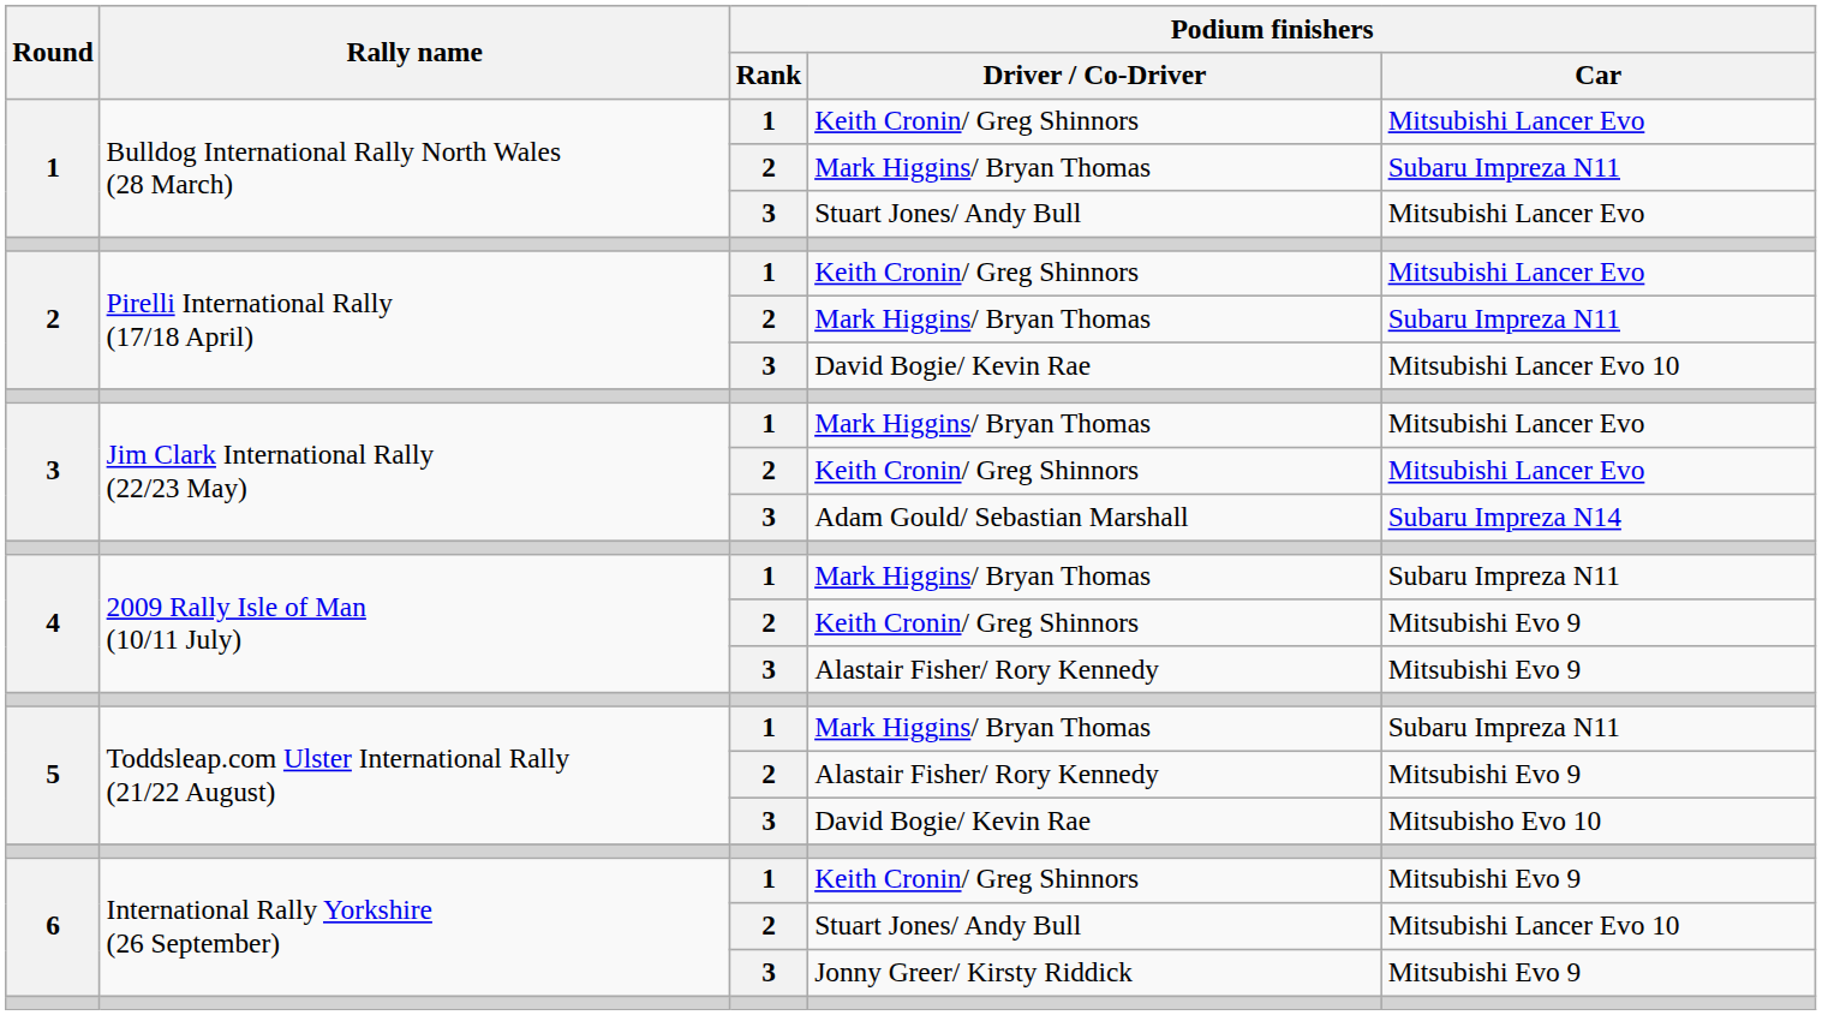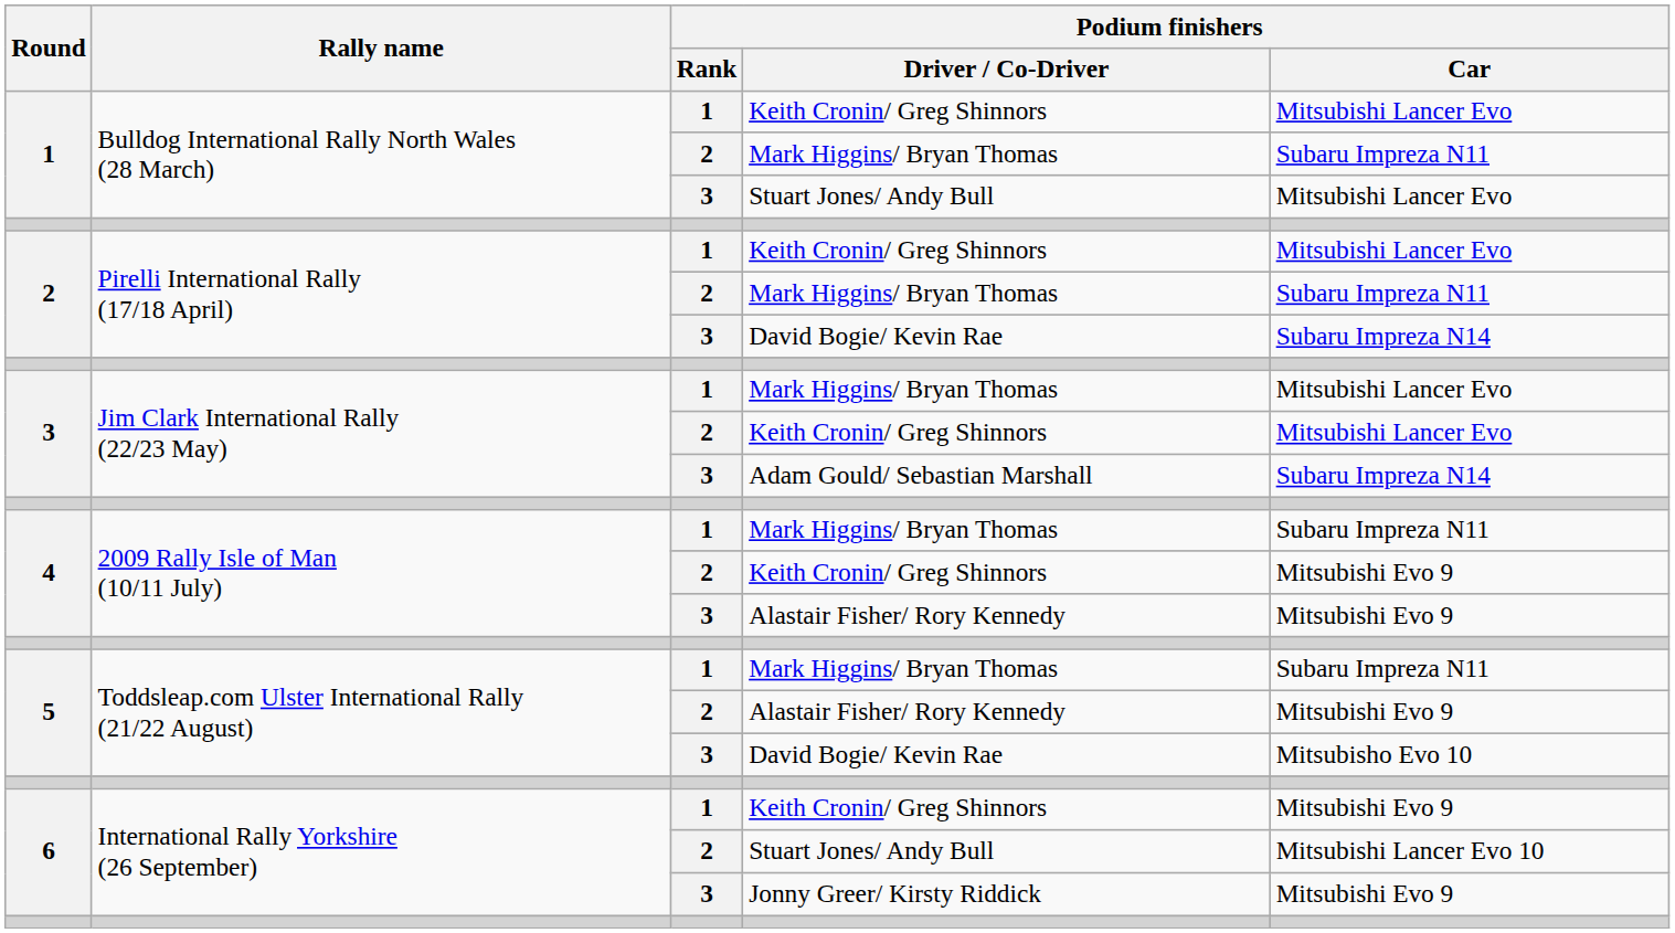 <table class="wikitable" style="font-size:90%;">
 <tr>
 <th rowspan=2>Round</th>
 <th style="width:22em" rowspan=2>Rally name</th>
 <th colspan=3>Podium finishers</th>
 </tr>
 <tr>
 <th>Rank</th>
 <th style="width:20em">Driver / Co-Driver</th>
 <th style="width:15em">Car</th>
 </tr>
 <tr>
 <th rowspan=3>1</th>
 <td rowspan=3>Bulldog International Rally North Wales<br>(28 March)</td>
 <th>1</th>
 <td> <a href='#'>Keith Cronin</a>/ Greg Shinnors</td>
 <td><a href='#'>Mitsubishi Lancer Evo</a></td>
 </tr>
 <tr>
 <th>2</th>
 <td> <a href='#'>Mark Higgins</a>/ Bryan Thomas</td>
 <td><a href='#'>Subaru Impreza N11</a></td>
 </tr>
 <tr>
 <th>3</th>
 <td> Stuart Jones/ Andy Bull</td>
 <td>Mitsubishi Lancer Evo</td>
 </tr>
 <tr style="background:lightgrey;">
 <td></td>
 <td></td>
 <td></td>
 <td></td>
 <td></td>
 </tr>
 <tr>
 <th rowspan=3>2</th>
 <td rowspan=3><a href='#'>Pirelli</a> International Rally<br>(17/18 April)</td>
 <th>1</th>
 <td> <a href='#'>Keith Cronin</a>/ Greg Shinnors</td>
 <td><a href='#'>Mitsubishi Lancer Evo</a></td>
 </tr>
 <tr>
 <th>2</th>
 <td> <a href='#'>Mark Higgins</a>/ Bryan Thomas</td>
 <td><a href='#'>Subaru Impreza N11</a></td>
 </tr>
 <tr>
 <th>3</th>
 <td> David Bogie/ Kevin Rae</td>
-<td>Mitsubishi Lancer Evo 10</td>
+<td><a href='#'>Subaru Impreza N14</a></td>
 </tr>
 <tr style="background:lightgrey;">
 <td></td>
 <td></td>
 <td></td>
 <td></td>
 <td></td>
 </tr>
 <tr>
 <th rowspan=3>3</th>
 <td rowspan=3><a href='#'>Jim Clark</a> International Rally<br>(22/23 May)</td>
 <th>1</th>
 <td> <a href='#'>Mark Higgins</a>/ Bryan Thomas</td>
 <td>Mitsubishi Lancer Evo</td>
 </tr>
 <tr>
 <th>2</th>
 <td> <a href='#'>Keith Cronin</a>/ Greg Shinnors</td>
 <td><a href='#'>Mitsubishi Lancer Evo</a></td>
 </tr>
 <tr>
 <th>3</th>
 <td> Adam Gould/ Sebastian Marshall</td>
 <td><a href='#'>Subaru Impreza N14</a></td>
 </tr>
 <tr style="background:lightgrey;">
 <td></td>
 <td></td>
 <td></td>
 <td></td>
 <td></td>
 </tr>
 <tr>
 <th rowspan=3>4</th>
 <td rowspan=3><a href='#'>2009 Rally Isle of Man</a><br> (10/11 July)</td>
 <th>1</th>
 <td> <a href='#'>Mark Higgins</a>/ Bryan Thomas</td>
 <td>Subaru Impreza N11</td>
 </tr>
 <tr>
 <th>2</th>
 <td> <a href='#'>Keith Cronin</a>/ Greg Shinnors</td>
 <td>Mitsubishi Evo 9</td>
 </tr>
 <tr>
 <th>3</th>
 <td> Alastair Fisher/ Rory Kennedy</td>
 <td>Mitsubishi Evo 9</td>
 </tr>
 <tr style="background:lightgrey;">
 <td></td>
 <td></td>
 <td></td>
 <td></td>
 <td></td>
 </tr>
 <tr>
 <th rowspan=3>5</th>
 <td rowspan=3>Toddsleap.com <a href='#'>Ulster</a> International Rally<br>(21/22 August)</td>
 <th>1</th>
 <td> <a href='#'>Mark Higgins</a>/ Bryan Thomas</td>
 <td>Subaru Impreza N11</td>
 </tr>
 <tr>
 <th>2</th>
 <td> Alastair Fisher/ Rory Kennedy</td>
 <td>Mitsubishi Evo 9</td>
 </tr>
 <tr>
 <th>3</th>
 <td> David Bogie/ Kevin Rae</td>
 <td>Mitsubisho Evo 10</td>
 </tr>
 <tr style="background:lightgrey;">
 <td></td>
 <td></td>
 <td></td>
 <td></td>
 <td></td>
 </tr>
 <tr>
 <th rowspan=3>6</th>
 <td rowspan=3>International Rally <a href='#'>Yorkshire</a><br>(26 September)</td>
 <th>1</th>
 <td> <a href='#'>Keith Cronin</a>/ Greg Shinnors</td>
 <td>Mitsubishi Evo 9</td>
 </tr>
 <tr>
 <th>2</th>
 <td> Stuart Jones/ Andy Bull</td>
 <td>Mitsubishi Lancer Evo 10</td>
 </tr>
 <tr>
 <th>3</th>
 <td> Jonny Greer/ Kirsty Riddick</td>
 <td>Mitsubishi Evo 9</td>
 </tr>
 <tr style="background:lightgrey;">
 <td></td>
 <td></td>
 <td></td>
 <td></td>
 <td></td>
 </tr>
 </table>
